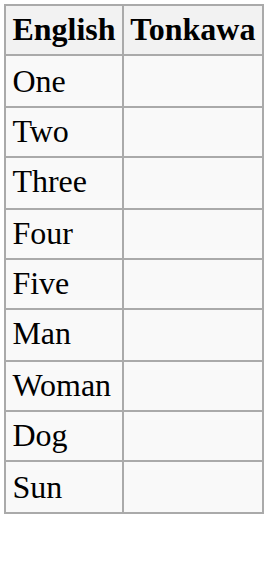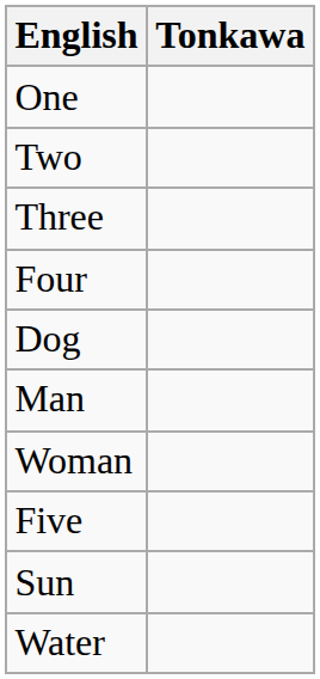 <table class="wikitable">
 <tr>
 <th>English</th>
 <th>Tonkawa</th>
 </tr>
 <tr>
 <td>One</td>
 <td></td>
 </tr>
 <tr>
 <td>Two</td>
 <td></td>
 </tr>
 <tr>
 <td>Three</td>
 <td></td>
 </tr>
 <tr>
 <td>Four</td>
 <td></td>
 </tr>
 <tr>
-<td>Five</td>
+<td>Dog</td>
 <td></td>
 </tr>
 <tr>
 <td>Man</td>
 <td></td>
 </tr>
 <tr>
 <td>Woman</td>
 <td></td>
 </tr>
 <tr>
-<td>Dog</td>
+<td>Five</td>
 <td></td>
 </tr>
 <tr>
 <td>Sun</td>
 <td></td>
 </tr>
+<tr>
+<td>Water</td>
+<td></td>
+</tr>
 </table>
